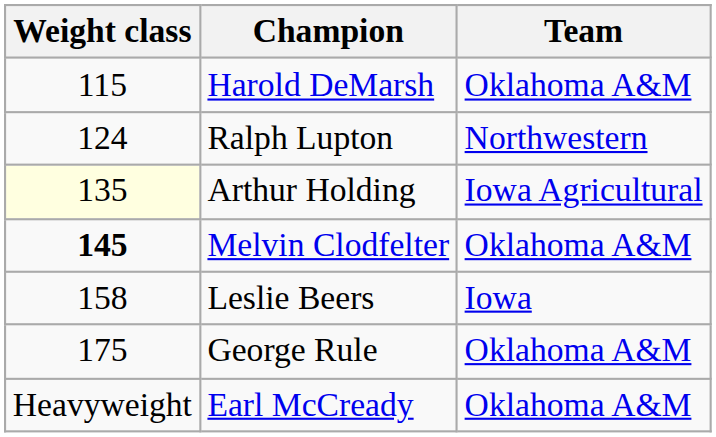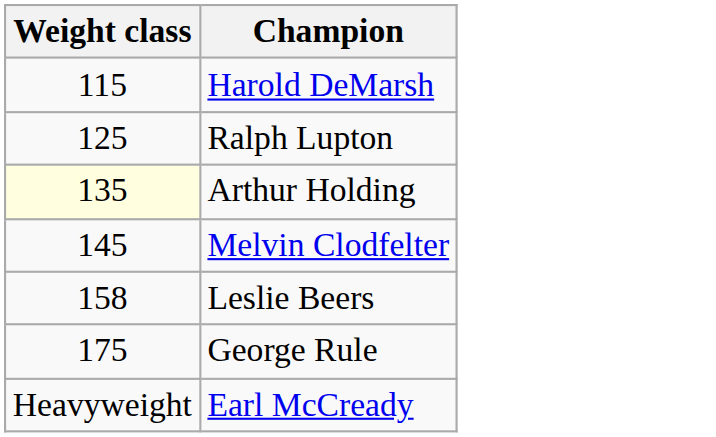 <table class="wikitable sortable">
 <tr>
 <th>Weight class</th>
 <th>Champion</th>
-<th>Team</th>
 </tr>
 <tr>
 <td align=center>115</td>
 <td><a href='#'>Harold DeMarsh</a></td>
-<td><a href='#'>Oklahoma A&M</a></td>
 </tr>
 <tr>
-<td align=center>124</td>
+<td align=center>125</td>
 <td>Ralph Lupton</td>
-<td><a href='#'>Northwestern</a></td>
 </tr>
 <tr>
 <td align=center style="background: lightyellow;">135</td>
 <td>Arthur Holding</td>
-<td><a href='#'>Iowa Agricultural</a></td>
 </tr>
 <tr>
-<td align=center><strong>145</strong></td>
+<td align=center>145</td>
 <td><a href='#'>Melvin Clodfelter</a></td>
-<td><a href='#'>Oklahoma A&M</a></td>
 </tr>
 <tr>
 <td align=center>158</td>
 <td>Leslie Beers</td>
-<td><a href='#'>Iowa</a></td>
 </tr>
 <tr>
 <td align=center>175</td>
 <td>George Rule</td>
-<td><a href='#'>Oklahoma A&M</a></td>
 </tr>
 <tr>
 <td align=center>Heavyweight</td>
 <td><a href='#'>Earl McCready</a></td>
-<td><a href='#'>Oklahoma A&M</a></td>
 </tr>
 </table>
